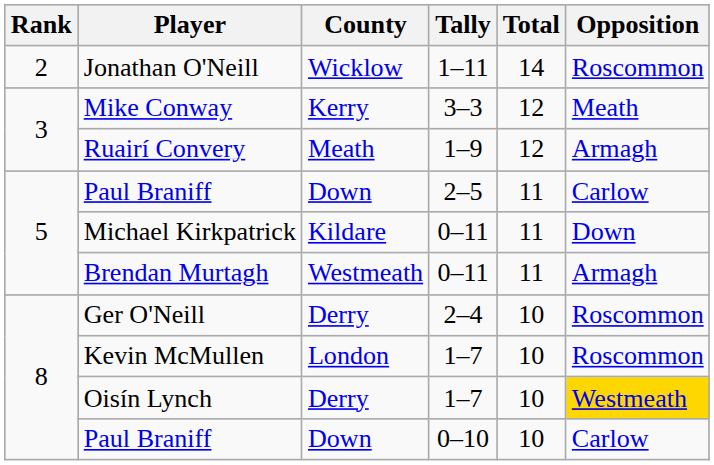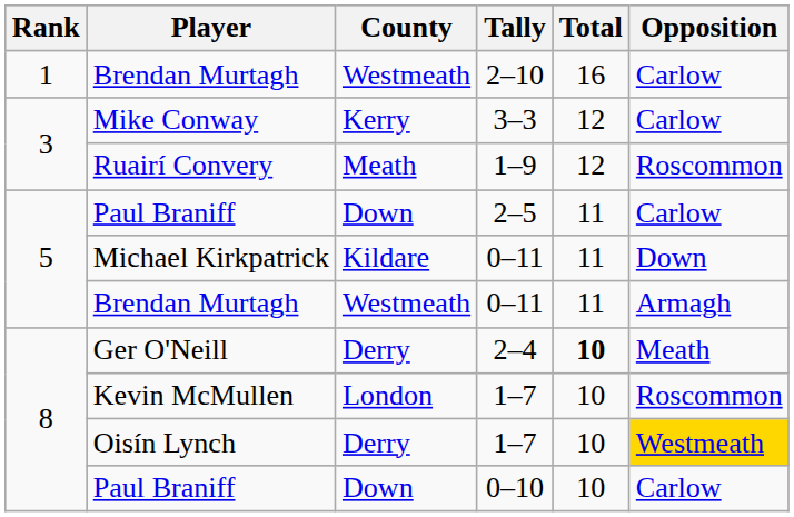 <table class="wikitable">
 <tr>
 <th>Rank</th>
 <th>Player</th>
 <th>County</th>
 <th>Tally</th>
 <th>Total</th>
 <th>Opposition</th>
 </tr>
 <tr>
-<td rowspan=1 align=center>2</td>
-<td>Jonathan O'Neill</td>
-<td><a href='#'>Wicklow</a></td>
-<td align=center>1–11</td>
-<td align=center>14</td>
-<td><a href='#'>Roscommon</a></td>
+<td rowspan=1 align=center>1</td>
+<td><a href='#'>Brendan Murtagh</a></td>
+<td><a href='#'>Westmeath</a></td>
+<td align=center>2–10</td>
+<td align=center>16</td>
+<td><a href='#'>Carlow</a></td>
 </tr>
 <tr>
 <td rowspan=2 align=center>3</td>
 <td><a href='#'>Mike Conway</a></td>
 <td><a href='#'>Kerry</a></td>
 <td align=center>3–3</td>
 <td align=center>12</td>
-<td><a href='#'>Meath</a></td>
+<td><a href='#'>Carlow</a></td>
 </tr>
 <tr>
 <td><a href='#'>Ruairí Convery</a></td>
 <td><a href='#'>Meath</a></td>
 <td align=center>1–9</td>
 <td align=center>12</td>
-<td><a href='#'>Armagh</a></td>
+<td><a href='#'>Roscommon</a></td>
 </tr>
 <tr>
 <td rowspan=3 align=center>5</td>
 <td><a href='#'>Paul Braniff</a></td>
 <td><a href='#'>Down</a></td>
 <td align=center>2–5</td>
 <td align=center>11</td>
 <td><a href='#'>Carlow</a></td>
 </tr>
 <tr>
 <td>Michael Kirkpatrick</td>
 <td><a href='#'>Kildare</a></td>
 <td align=center>0–11</td>
 <td align=center>11</td>
 <td><a href='#'>Down</a></td>
 </tr>
 <tr>
 <td><a href='#'>Brendan Murtagh</a></td>
 <td><a href='#'>Westmeath</a></td>
 <td align=center>0–11</td>
 <td align=center>11</td>
 <td><a href='#'>Armagh</a></td>
 </tr>
 <tr>
 <td rowspan=4 align=center>8</td>
 <td>Ger O'Neill</td>
 <td><a href='#'>Derry</a></td>
 <td align=center>2–4</td>
-<td align=center>10</td>
-<td><a href='#'>Roscommon</a></td>
+<td align=center><strong>10</strong></td>
+<td><a href='#'>Meath</a></td>
 </tr>
 <tr>
 <td>Kevin McMullen</td>
 <td><a href='#'>London</a></td>
 <td align=center>1–7</td>
 <td align=center>10</td>
 <td><a href='#'>Roscommon</a></td>
 </tr>
 <tr>
 <td>Oisín Lynch</td>
 <td><a href='#'>Derry</a></td>
 <td align=center>1–7</td>
 <td align=center>10</td>
 <td style="background: gold;"><a href='#'>Westmeath</a></td>
 </tr>
 <tr>
 <td><a href='#'>Paul Braniff</a></td>
 <td><a href='#'>Down</a></td>
 <td align=center>0–10</td>
 <td align=center>10</td>
 <td><a href='#'>Carlow</a></td>
 </tr>
 </table>
